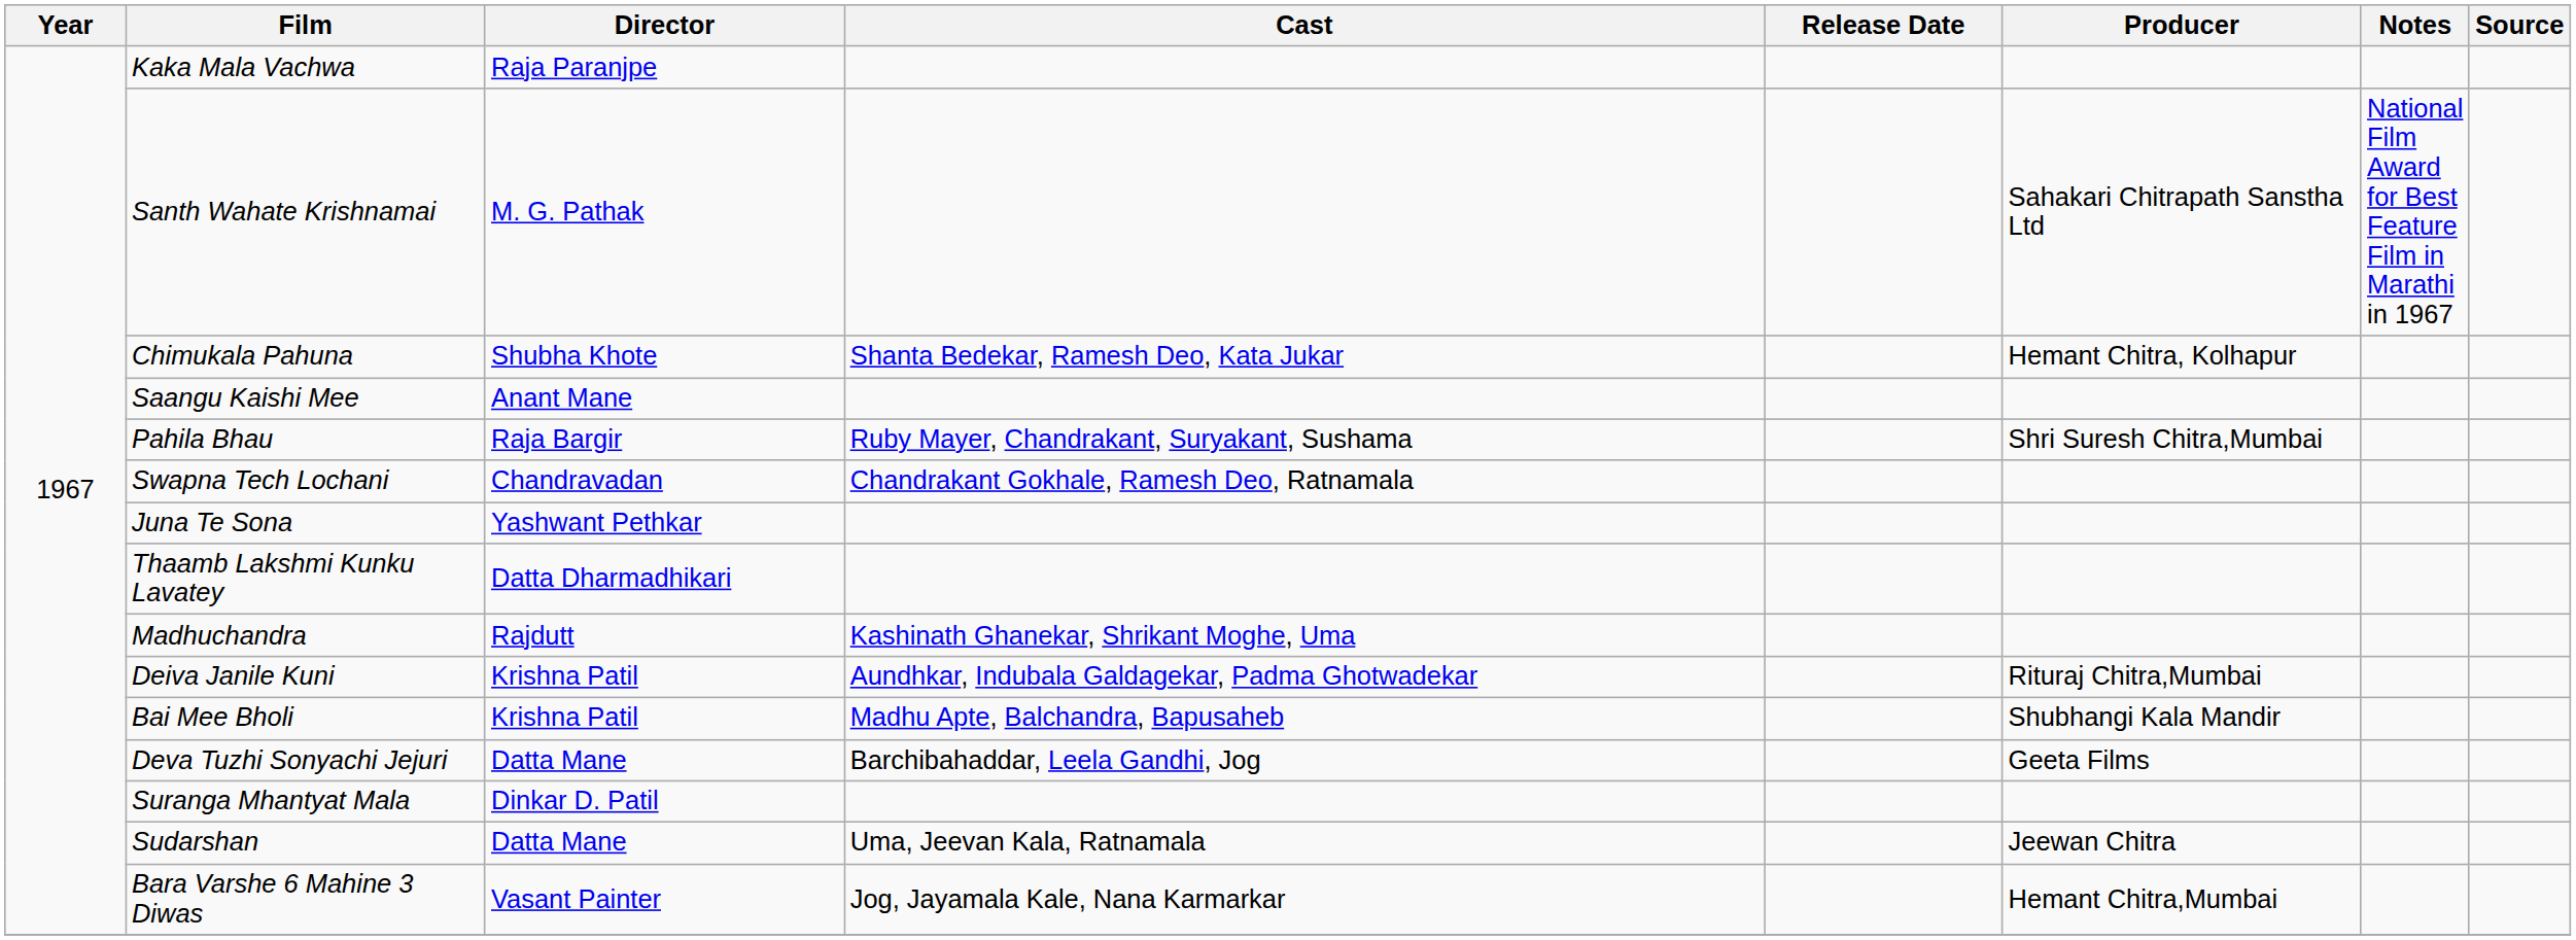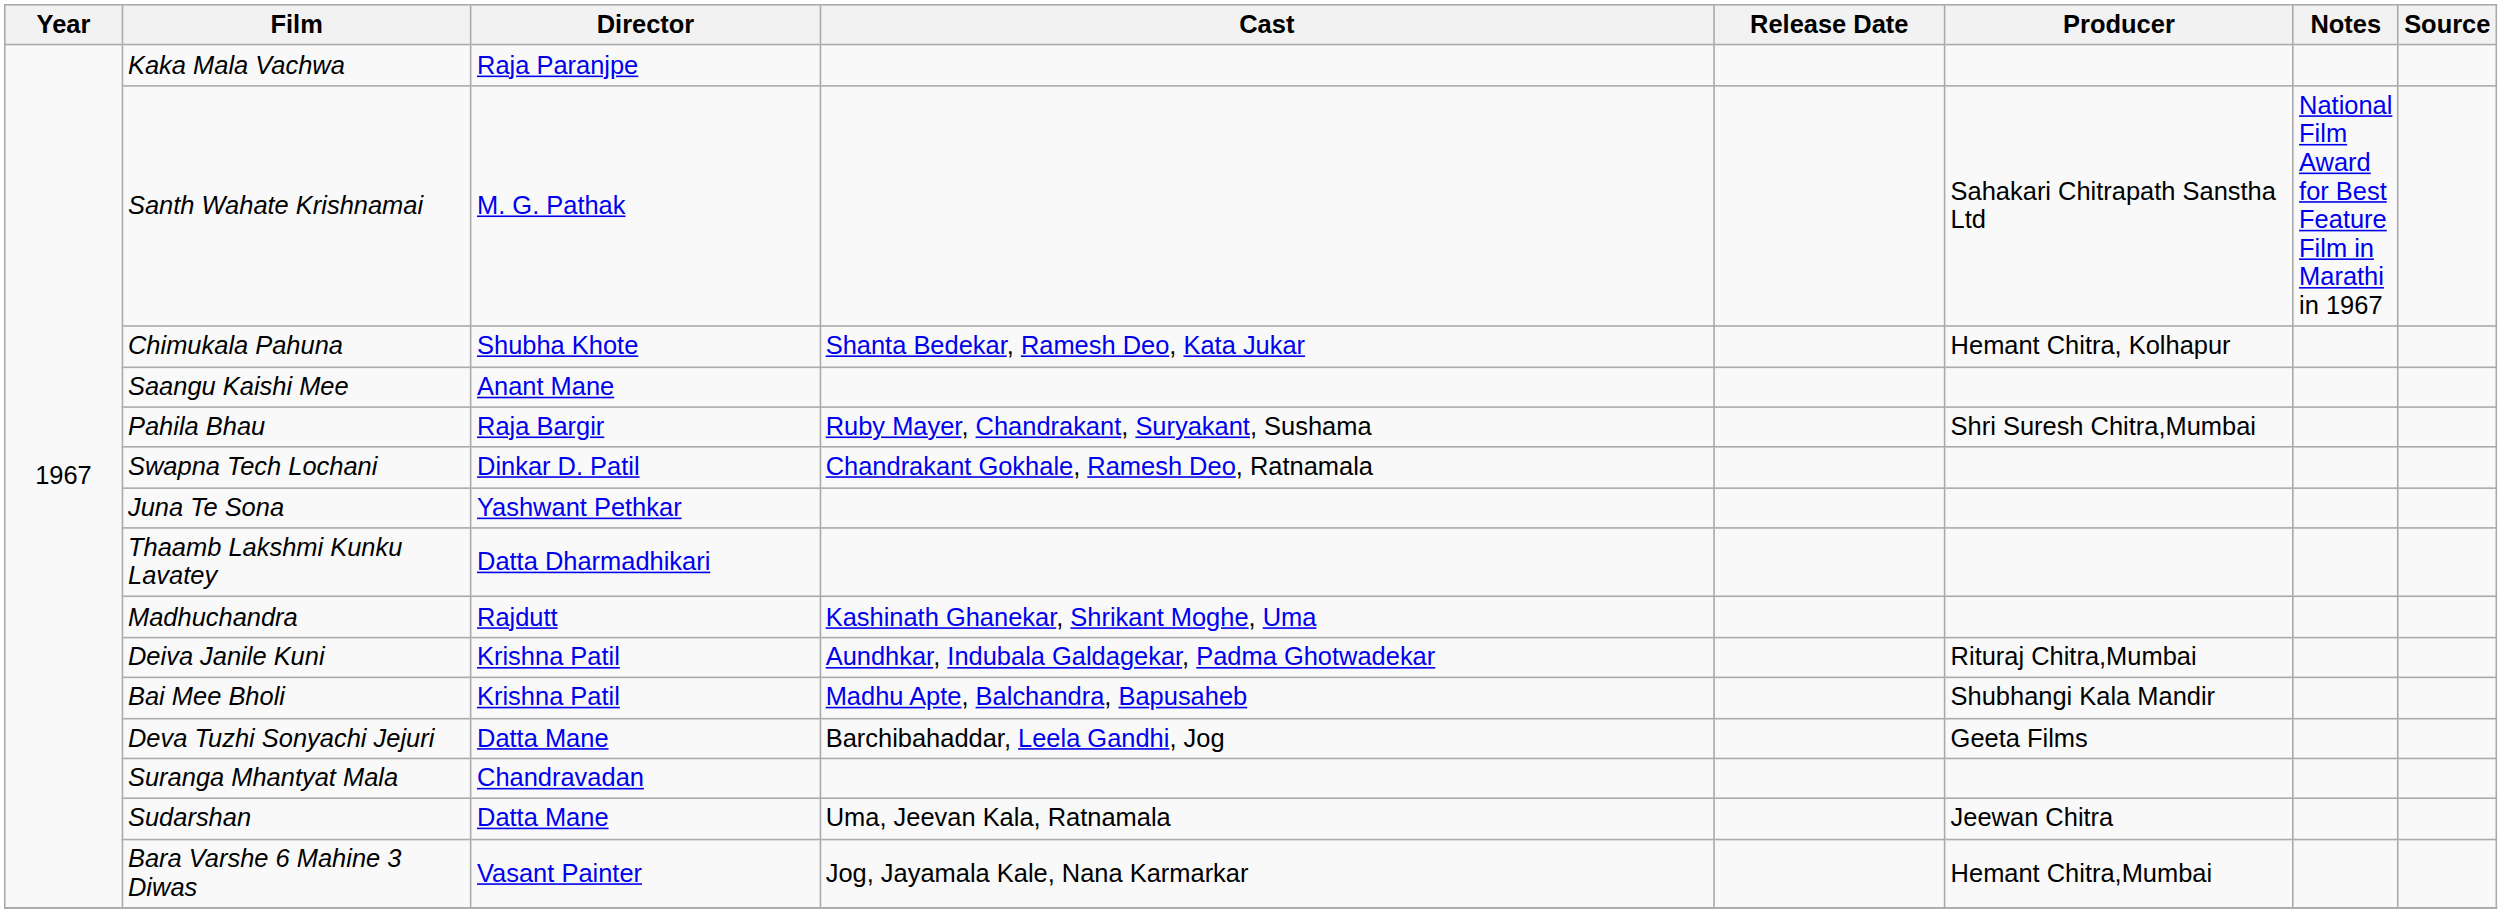 <table class ="wikitable sortable collapsible">
 <tr>
 <th style="width: 05%;">Year</th>
 <th style="width: 15%;">Film</th>
 <th style="width: 15%;">Director</th>
 <th style="width: 40%;" class="unsortable">Cast</th>
 <th style="width: 10%;">Release Date</th>
 <th style="width: 15%;" class="unsortable">Producer</th>
 <th style="width: 15%;" class="unsortable">Notes</th>
 <th style="width: 15%;" class="unsortable">Source</th>
 </tr>
 <tr>
 <td rowspan=15 align="center">1967</td>
 <td><em>Kaka Mala Vachwa</em></td>
 <td><a href='#'>Raja Paranjpe</a></td>
 <td></td>
 <td></td>
 <td></td>
 <td></td>
 <td></td>
 </tr>
 <tr>
 <td><em>Santh Wahate Krishnamai</em></td>
 <td><a href='#'>M. G. Pathak</a></td>
 <td></td>
 <td></td>
 <td>Sahakari Chitrapath Sanstha Ltd</td>
 <td><a href='#'>National Film Award for Best Feature Film in Marathi</a> in 1967</td>
 <td></td>
 </tr>
 <tr>
 <td><em>Chimukala Pahuna</em></td>
 <td><a href='#'>Shubha Khote</a></td>
 <td><a href='#'>Shanta Bedekar</a>, <a href='#'>Ramesh Deo</a>, <a href='#'>Kata Jukar</a></td>
 <td></td>
 <td>Hemant Chitra, Kolhapur</td>
 <td></td>
 <td></td>
 </tr>
 <tr>
 <td><em>Saangu Kaishi Mee</em></td>
 <td><a href='#'>Anant Mane</a></td>
 <td></td>
 <td></td>
 <td></td>
 <td></td>
 <td></td>
 </tr>
 <tr>
 <td><em>Pahila Bhau</em></td>
 <td><a href='#'>Raja Bargir</a></td>
 <td><a href='#'>Ruby Mayer</a>, <a href='#'>Chandrakant</a>, <a href='#'>Suryakant</a>, Sushama</td>
 <td></td>
 <td>Shri Suresh Chitra,Mumbai</td>
 <td></td>
 <td></td>
 </tr>
 <tr>
 <td><em>Swapna Tech Lochani</em></td>
-<td><a href='#'>Chandravadan</a></td>
+<td><a href='#'>Dinkar D. Patil</a></td>
 <td><a href='#'>Chandrakant Gokhale</a>, <a href='#'>Ramesh Deo</a>, Ratnamala</td>
 <td></td>
 <td></td>
 <td></td>
 <td></td>
 </tr>
 <tr>
 <td><em>Juna Te Sona</em></td>
 <td><a href='#'>Yashwant Pethkar</a></td>
 <td></td>
 <td></td>
 <td></td>
 <td></td>
 <td></td>
 </tr>
 <tr>
 <td><em>Thaamb Lakshmi Kunku Lavatey</em></td>
 <td><a href='#'>Datta Dharmadhikari</a></td>
 <td></td>
 <td></td>
 <td></td>
 <td></td>
 <td></td>
 </tr>
 <tr>
 <td><em>Madhuchandra</em></td>
 <td><a href='#'>Rajdutt</a></td>
 <td><a href='#'>Kashinath Ghanekar</a>, <a href='#'>Shrikant Moghe</a>, <a href='#'>Uma</a></td>
 <td></td>
 <td></td>
 <td></td>
 <td></td>
 </tr>
 <tr>
 <td><em>Deiva Janile Kuni</em></td>
 <td><a href='#'>Krishna Patil</a></td>
 <td><a href='#'>Aundhkar</a>, <a href='#'>Indubala Galdagekar</a>, <a href='#'>Padma Ghotwadekar</a></td>
 <td></td>
 <td>Rituraj Chitra,Mumbai</td>
 <td></td>
 <td></td>
 </tr>
 <tr>
 <td><em>Bai Mee Bholi</em></td>
 <td><a href='#'>Krishna Patil</a></td>
 <td><a href='#'>Madhu Apte</a>, <a href='#'>Balchandra</a>, <a href='#'>Bapusaheb</a></td>
 <td></td>
 <td>Shubhangi Kala Mandir</td>
 <td></td>
 <td></td>
 </tr>
 <tr>
 <td><em>Deva Tuzhi Sonyachi Jejuri</em></td>
 <td><a href='#'>Datta Mane</a></td>
 <td>Barchibahaddar, <a href='#'>Leela Gandhi</a>, Jog</td>
 <td></td>
 <td>Geeta Films</td>
 <td></td>
 <td></td>
 </tr>
 <tr>
 <td><em>Suranga Mhantyat Mala</em></td>
-<td><a href='#'>Dinkar D. Patil</a></td>
+<td><a href='#'>Chandravadan</a></td>
 <td></td>
 <td></td>
 <td></td>
 <td></td>
 <td></td>
 </tr>
 <tr>
 <td><em>Sudarshan</em></td>
 <td><a href='#'>Datta Mane</a></td>
 <td>Uma, Jeevan Kala, Ratnamala</td>
 <td></td>
 <td>Jeewan Chitra</td>
 <td></td>
 <td></td>
 </tr>
 <tr>
 <td><em>Bara Varshe 6 Mahine 3 Diwas</em></td>
 <td><a href='#'>Vasant Painter</a></td>
 <td>Jog, Jayamala Kale, Nana Karmarkar</td>
 <td></td>
 <td>Hemant Chitra,Mumbai</td>
 <td></td>
 <td></td>
 </tr>
 <tr>
 </tr>
 </table>
